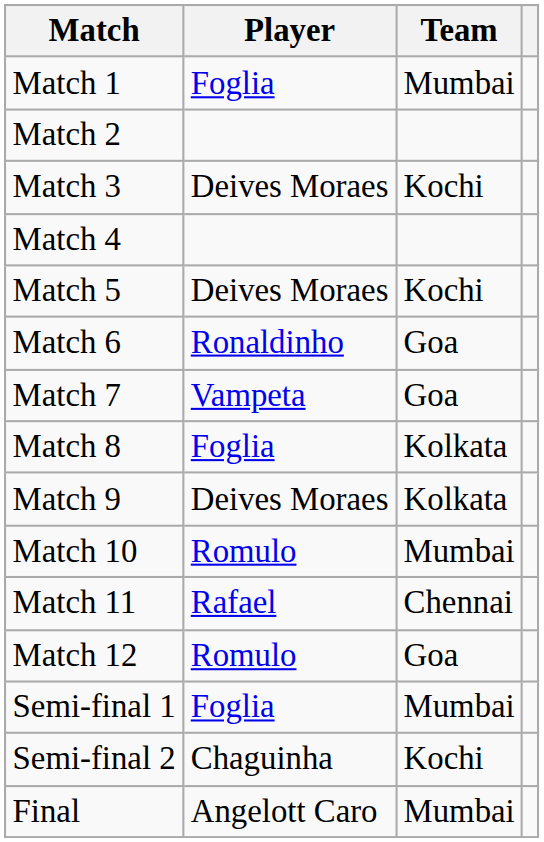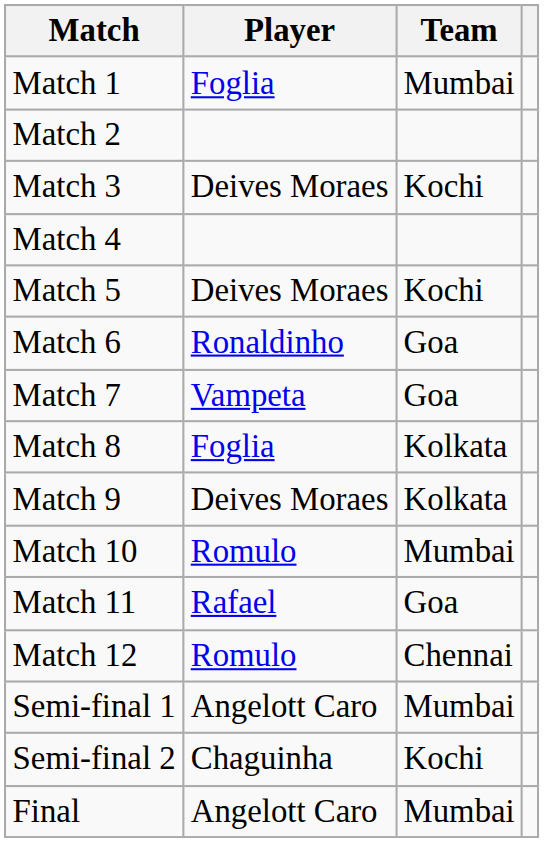 <table class="wikitable">
 <tr>
 <th>Match</th>
 <th>Player</th>
 <th>Team</th>
 <th></th>
 </tr>
 <tr>
 <td>Match 1</td>
 <td> <a href='#'>Foglia</a></td>
 <td>Mumbai</td>
 <td></td>
 </tr>
 <tr>
 <td>Match 2</td>
 <td></td>
 <td></td>
 <td></td>
 </tr>
 <tr>
 <td>Match 3</td>
 <td> Deives Moraes</td>
 <td>Kochi</td>
 <td></td>
 </tr>
 <tr>
 <td>Match 4</td>
 <td></td>
 <td></td>
 <td></td>
 </tr>
 <tr>
 <td>Match 5</td>
 <td> Deives Moraes</td>
 <td>Kochi</td>
 <td></td>
 </tr>
 <tr>
 <td>Match 6</td>
 <td> <a href='#'>Ronaldinho</a></td>
 <td>Goa</td>
 <td></td>
 </tr>
 <tr>
 <td>Match 7</td>
 <td> <a href='#'>Vampeta</a></td>
 <td>Goa</td>
 <td></td>
 </tr>
 <tr>
 <td>Match 8</td>
 <td> <a href='#'>Foglia</a></td>
 <td>Kolkata</td>
 <td></td>
 </tr>
 <tr>
 <td>Match 9</td>
 <td> Deives Moraes</td>
 <td>Kolkata</td>
 <td></td>
 </tr>
 <tr>
 <td>Match 10</td>
 <td> <a href='#'>Romulo</a></td>
 <td>Mumbai</td>
 <td></td>
 </tr>
 <tr>
 <td>Match 11</td>
 <td> <a href='#'>Rafael</a></td>
-<td>Chennai</td>
+<td>Goa</td>
 <td></td>
 </tr>
 <tr>
 <td>Match 12</td>
 <td> <a href='#'>Romulo</a></td>
-<td>Goa</td>
+<td>Chennai</td>
 <td></td>
 </tr>
 <tr>
 <td>Semi-final 1</td>
-<td> <a href='#'>Foglia</a></td>
+<td> Angelott Caro</td>
 <td>Mumbai</td>
 <td></td>
 </tr>
 <tr>
 <td>Semi-final 2</td>
 <td> Chaguinha</td>
 <td>Kochi</td>
 <td></td>
 </tr>
 <tr>
 <td>Final</td>
 <td> Angelott Caro</td>
 <td>Mumbai</td>
 <td></td>
 </tr>
 <tr>
 </tr>
 </table>
